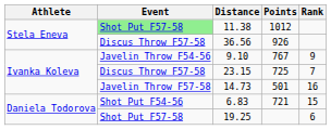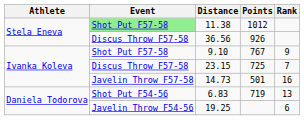 <table class="wikitable">
 <tr>
 <th>Athlete</th>
 <th>Event</th>
 <th>Distance</th>
 <th>Points</th>
 <th>Rank</th>
 </tr>
 <tr align=center>
 <td align=left rowspan=2><a href='#'>Stela Eneva</a></td>
 <td align=left style="background: lightgreen;"><a href='#'>Shot Put F57-58</a></td>
 <td>11.38</td>
 <td>1012</td>
 <td></td>
 </tr>
 <tr align=center>
 <td align=left><a href='#'>Discus Throw F57-58</a></td>
 <td>36.56</td>
 <td>926</td>
 <td></td>
 </tr>
 <tr align=center>
 <td align=left rowspan=3><a href='#'>Ivanka Koleva</a></td>
-<td align=left><a href='#'>Javelin Throw F54-56</a></td>
+<td align=left><a href='#'>Shot Put F57-58</a></td>
 <td>9.10</td>
 <td>767</td>
 <td>9</td>
 </tr>
 <tr align=center>
 <td align=left><a href='#'>Discus Throw F57-58</a></td>
 <td>23.15</td>
 <td>725</td>
 <td>7</td>
 </tr>
 <tr align=center>
 <td align=left><a href='#'>Javelin Throw F57-58</a></td>
 <td>14.73</td>
 <td>501</td>
 <td>16</td>
 </tr>
 <tr align=center>
 <td align=left rowspan=2><a href='#'>Daniela Todorova</a></td>
 <td align=left><a href='#'>Shot Put F54-56</a></td>
 <td>6.83</td>
-<td>721</td>
-<td>15</td>
+<td>719</td>
+<td>13</td>
 </tr>
 <tr align=center>
-<td align=left><a href='#'>Shot Put F57-58</a></td>
+<td align=left><a href='#'>Javelin Throw F54-56</a></td>
 <td>19.25</td>
 <td></td>
 <td>6</td>
 </tr>
 </table>
